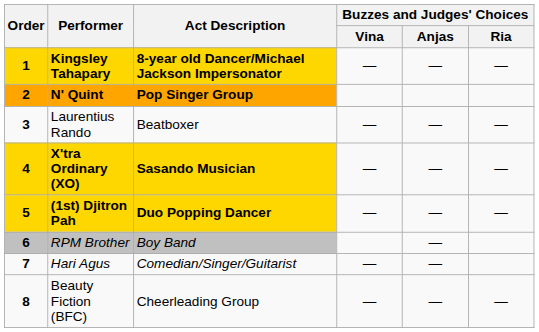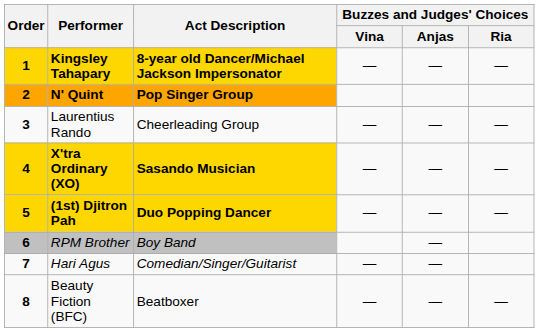 <table class="wikitable" style="width:100%;">
 <tr>
 <th rowspan=2>Order</th>
 <th rowspan=2>Performer</th>
 <th rowspan=2>Act Description</th>
 <th colspan=3>Buzzes and Judges' Choices</th>
 </tr>
 <tr>
 <th width="70">Vina</th>
 <th width="70">Anjas</th>
 <th width="70">Ria</th>
 </tr>
 <tr>
 <td style="background:gold;" align="center"><strong>1</strong></td>
 <td style="background:gold;"><strong>Kingsley Tahapary</strong></td>
 <td style="background:gold;"><strong>8-year old Dancer/Michael Jackson Impersonator</strong></td>
 <td align="center">—</td>
 <td align="center">—</td>
 <td align="center">—</td>
 </tr>
 <tr>
 <td style="background:orange;" align="center"><strong>2</strong></td>
 <td style="background:orange;"><strong>N' Quint</strong></td>
 <td style="background:orange;"><strong>Pop Singer Group</strong></td>
 <td style="text-align:center;"></td>
 <td style="text-align:center;"></td>
 <td style="text-align:center;"></td>
 </tr>
 <tr>
 <td align="center"><strong>3</strong></td>
 <td>Laurentius Rando</td>
-<td>Beatboxer</td>
+<td>Cheerleading Group</td>
 <td align="center">—</td>
 <td align="center">—</td>
 <td align="center">—</td>
 </tr>
 <tr>
 <td style="background:gold;" align="center"><strong>4</strong></td>
 <td style="background:gold;"><strong>X'tra Ordinary (XO)</strong></td>
 <td style="background:gold;"><strong>Sasando Musician</strong></td>
 <td align="center">—</td>
 <td align="center">—</td>
 <td align="center">—</td>
 </tr>
 <tr>
 <td style="background:gold;" align="center"><strong>5</strong></td>
 <td style="background:gold;"><strong>(1st) Djitron Pah</strong></td>
 <td style="background:gold;"><strong>Duo Popping Dancer</strong></td>
 <td align="center">—</td>
 <td align="center">—</td>
 <td align="center">—</td>
 </tr>
 <tr>
 <td style="background:silver;" align="center"><strong>6</strong></td>
 <td style="background:silver;"><em>RPM Brother</em></td>
 <td style="background:silver;"><em>Boy Band</em></td>
 <td style="text-align:center;"></td>
 <td align="center">—</td>
 <td style="text-align:center;"></td>
 </tr>
 <tr>
 <td align="center"><strong>7</strong></td>
 <td><em>Hari Agus</em></td>
 <td><em>Comedian/Singer/Guitarist</em></td>
 <td align="center">—</td>
 <td align="center">—</td>
 <td style="text-align:center;"></td>
 </tr>
 <tr>
 <td align="center"><strong>8</strong></td>
 <td>Beauty Fiction (BFC)</td>
-<td>Cheerleading Group</td>
+<td>Beatboxer</td>
 <td align="center">—</td>
 <td align="center">—</td>
 <td align="center">—</td>
 </tr>
 </table>
